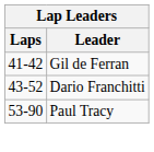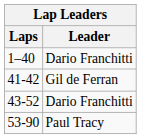 <table class="wikitable">
 <tr>
 <th colspan=2>Lap Leaders</th>
 </tr>
 <tr>
 <th>Laps</th>
 <th>Leader</th>
+</tr>
+<tr>
+<td>1–40</td>
+<td>Dario Franchitti</td>
 </tr>
 <tr>
 <td>41-42</td>
 <td>Gil de Ferran</td>
 </tr>
 <tr>
 <td>43-52</td>
 <td>Dario Franchitti</td>
 </tr>
 <tr>
 <td>53-90</td>
 <td>Paul Tracy</td>
 </tr>
 </table>
